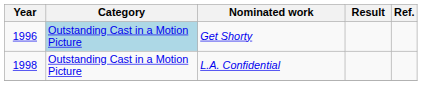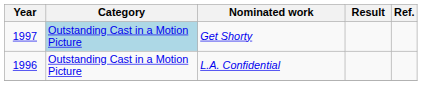 <table class=wikitable>
 <tr>
 <th scope="col" style="width:5em;">Year</th>
 <th scope="col" style="width:26em;">Category</th>
 <th scope="col" style="width:25em;">Nominated work</th>
 <th scope="col" style="width:5em;">Result</th>
 <th>Ref.</th>
 </tr>
 <tr>
-<td style="text-align:center;"><a href='#'>1996</a></td>
+<td style="text-align:center;"><a href='#'>1997</a></td>
 <td style="background: lightblue;"><a href='#'>Outstanding Cast in a Motion Picture</a></td>
 <td><em><a href='#'>Get Shorty</a></em></td>
 <td></td>
 <td></td>
 </tr>
 <tr>
-<td style="text-align:center;"><a href='#'>1998</a></td>
+<td style="text-align:center;"><a href='#'>1996</a></td>
 <td><a href='#'>Outstanding Cast in a Motion Picture</a></td>
 <td><em><a href='#'>L.A. Confidential</a></em></td>
 <td></td>
 <td></td>
 </tr>
 <tr>
 </tr>
 </table>
